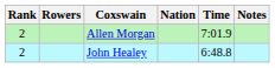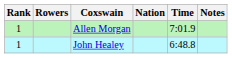 <table class="wikitable sortable" style="text-align:center">
 <tr>
 <th>Rank</th>
 <th>Rowers</th>
 <th>Coxswain</th>
 <th>Nation</th>
 <th>Time</th>
 <th>Notes</th>
 </tr>
 <tr bgcolor=bbf3bb>
-<td>2</td>
+<td>1</td>
 <td align=left></td>
 <td align=left><a href='#'>Allen Morgan</a></td>
 <td align=left></td>
 <td>7:01.9</td>
 <td></td>
 </tr>
 <tr bgcolor=bbf9ff>
-<td>2</td>
+<td>1</td>
 <td align=left></td>
 <td align=left><a href='#'>John Healey</a></td>
 <td align=left></td>
 <td>6:48.8</td>
 <td></td>
 </tr>
 </table>
